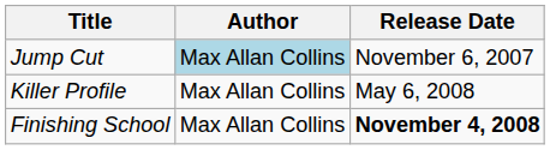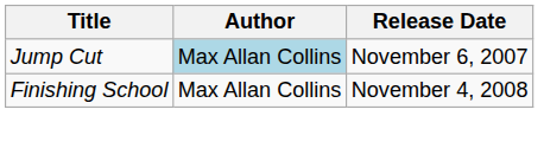 <table class="wikitable">
 <tr>
 <th>Title</th>
 <th>Author</th>
 <th>Release Date</th>
 </tr>
 <tr>
 <td><em>Jump Cut</em></td>
 <td style="background: lightblue;">Max Allan Collins</td>
 <td>November 6, 2007</td>
 </tr>
 <tr>
-<td><em>Killer Profile</em></td>
-<td>Max Allan Collins</td>
-<td>May 6, 2008</td>
-</tr>
-<tr>
 <td><em>Finishing School</em></td>
 <td>Max Allan Collins</td>
-<td><strong>November 4, 2008</strong></td>
+<td>November 4, 2008</td>
 </tr>
 </table>
